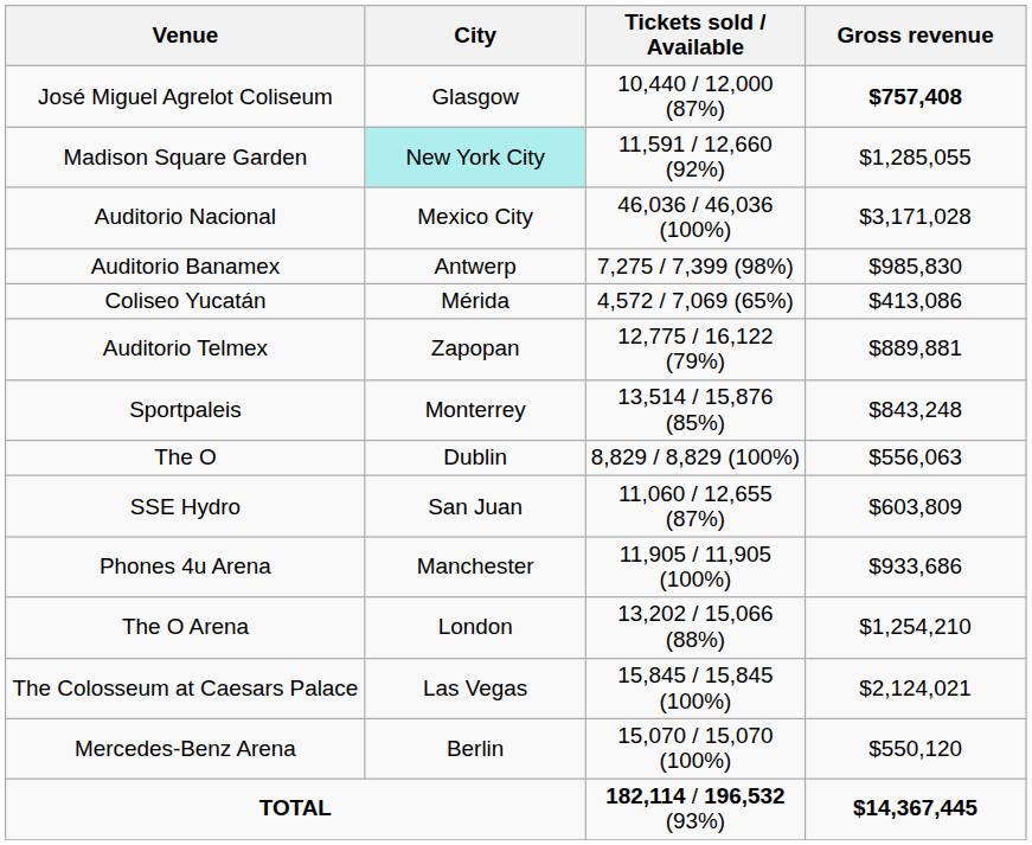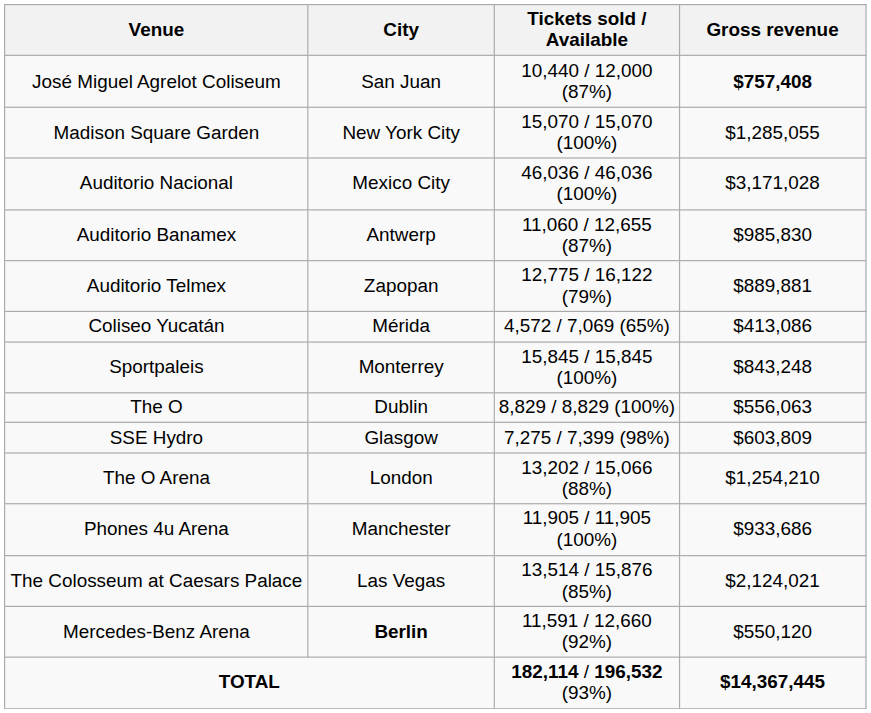 <table class="wikitable" style="text-align:center">
 <tr>
 <th style="width:250px;">Venue</th>
 <th style="width:150px;">City</th>
 <th style="width:150px;">Tickets sold / Available</th>
 <th style="width:150px;">Gross revenue</th>
 </tr>
 <tr>
 <td>José Miguel Agrelot Coliseum</td>
-<td>Glasgow</td>
+<td>San Juan</td>
 <td>10,440 / 12,000 (87%)</td>
 <td><strong>$757,408</strong></td>
 </tr>
 <tr>
 <td>Madison Square Garden</td>
-<td style="background: paleturquoise;">New York City</td>
-<td>11,591 / 12,660 (92%)</td>
+<td>New York City</td>
+<td>15,070 / 15,070 (100%)</td>
 <td>$1,285,055</td>
 </tr>
 <tr>
 <td>Auditorio Nacional</td>
 <td>Mexico City</td>
 <td>46,036 / 46,036 (100%)</td>
 <td>$3,171,028</td>
 </tr>
 <tr>
 <td>Auditorio Banamex</td>
 <td>Antwerp</td>
-<td>7,275 / 7,399 (98%)</td>
+<td>11,060 / 12,655 (87%)</td>
 <td>$985,830</td>
+</tr>
+<tr>
+<td>Auditorio Telmex</td>
+<td>Zapopan</td>
+<td>12,775 / 16,122 (79%)</td>
+<td>$889,881</td>
 </tr>
 <tr>
 <td>Coliseo Yucatán</td>
 <td>Mérida</td>
 <td>4,572 / 7,069 (65%)</td>
 <td>$413,086</td>
 </tr>
 <tr>
-<td>Auditorio Telmex</td>
-<td>Zapopan</td>
-<td>12,775 / 16,122 (79%)</td>
-<td>$889,881</td>
-</tr>
-<tr>
 <td>Sportpaleis</td>
 <td>Monterrey</td>
-<td>13,514 / 15,876 (85%)</td>
+<td>15,845 / 15,845 (100%)</td>
 <td>$843,248</td>
 </tr>
 <tr>
 <td>The O</td>
 <td>Dublin</td>
 <td>8,829 / 8,829 (100%)</td>
 <td>$556,063</td>
 </tr>
 <tr>
 <td>SSE Hydro</td>
-<td>San Juan</td>
-<td>11,060 / 12,655 (87%)</td>
+<td>Glasgow</td>
+<td>7,275 / 7,399 (98%)</td>
 <td>$603,809</td>
+</tr>
+<tr>
+<td>The O Arena</td>
+<td>London</td>
+<td>13,202 / 15,066 (88%)</td>
+<td>$1,254,210</td>
 </tr>
 <tr>
 <td>Phones 4u Arena</td>
 <td>Manchester</td>
 <td>11,905 / 11,905 (100%)</td>
 <td>$933,686</td>
 </tr>
 <tr>
-<td>The O Arena</td>
-<td>London</td>
-<td>13,202 / 15,066 (88%)</td>
-<td>$1,254,210</td>
-</tr>
-<tr>
 <td>The Colosseum at Caesars Palace</td>
 <td>Las Vegas</td>
-<td>15,845 / 15,845 (100%)</td>
+<td>13,514 / 15,876 (85%)</td>
 <td>$2,124,021</td>
 </tr>
 <tr>
 <td>Mercedes-Benz Arena</td>
-<td>Berlin</td>
-<td>15,070 / 15,070 (100%)</td>
+<td><strong>Berlin</strong></td>
+<td>11,591 / 12,660 (92%)</td>
 <td>$550,120</td>
 </tr>
 <tr>
 <td colspan="2"><strong>TOTAL</strong></td>
 <td><strong>182,114</strong> / <strong>196,532</strong> (93%)</td>
 <td><strong>$14,367,445</strong></td>
 </tr>
 <tr>
 </tr>
 </table>
